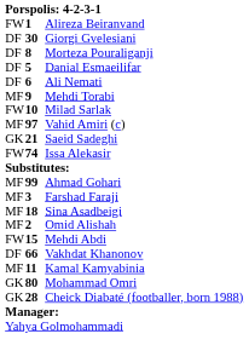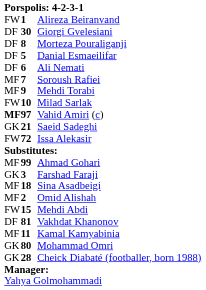 <table style="font-size: 100%" cellspacing="0" cellpadding="0" align=center>
 <tr>
 <td colspan="4"><strong>Porspolis: 4-2-3-1</strong></td>
 </tr>
 <tr>
 <th width=25></th>
 <th width=25></th>
 </tr>
 <tr>
 <td>FW</td>
 <td><strong>1</strong></td>
 <td> <a href='#'>Alireza Beiranvand</a></td>
 </tr>
 <tr>
 <td>DF</td>
 <td><strong>30</strong></td>
 <td> <a href='#'>Giorgi Gvelesiani</a></td>
 </tr>
 <tr>
 <td>DF</td>
 <td><strong>8</strong></td>
 <td> <a href='#'>Morteza Pouraliganji</a></td>
 </tr>
 <tr>
 <td>DF</td>
 <td><strong>5</strong></td>
 <td> <a href='#'>Danial Esmaeilifar</a></td>
 <td></td>
 <td></td>
 </tr>
 <tr>
 <td>DF</td>
 <td><strong>6</strong></td>
 <td> <a href='#'>Ali Nemati</a></td>
 <td></td>
 </tr>
 <tr>
 <td>MF</td>
+<td><strong>7</strong></td>
+<td> <a href='#'>Soroush Rafiei</a></td>
+<td></td>
+<td></td>
+</tr>
+<tr>
+<td>MF</td>
 <td><strong>9</strong></td>
 <td> <a href='#'>Mehdi Torabi</a></td>
 <td></td>
 <td></td>
 </tr>
 <tr>
 <td>FW</td>
 <td><strong>10</strong></td>
 <td> <a href='#'>Milad Sarlak</a></td>
 </tr>
 <tr>
-<td>MF</td>
+<td><strong>MF</strong></td>
 <td><strong>97</strong></td>
 <td> <a href='#'>Vahid Amiri</a> (<a href='#'>c</a>)</td>
 </tr>
 <tr>
 <td>GK</td>
 <td><strong>21</strong></td>
 <td> <a href='#'>Saeid Sadeghi</a></td>
 <td></td>
 <td></td>
 </tr>
 <tr>
 <td>FW</td>
-<td><strong>74</strong></td>
+<td><strong>72</strong></td>
 <td> <a href='#'>Issa Alekasir</a></td>
 <td></td>
 <td></td>
 </tr>
 <tr>
 <td colspan=3><strong>Substitutes:</strong></td>
 </tr>
 <tr>
 <td>MF</td>
 <td><strong>99</strong></td>
 <td> <a href='#'>Ahmad Gohari</a></td>
 </tr>
 <tr>
-<td>MF</td>
+<td>GK</td>
 <td><strong>3</strong></td>
 <td> <a href='#'>Farshad Faraji</a></td>
 <td></td>
 <td></td>
 </tr>
 <tr>
 <td>MF</td>
 <td><strong>18</strong></td>
 <td> <a href='#'>Sina Asadbeigi</a></td>
 <td></td>
 <td></td>
 </tr>
 <tr>
 <td>MF</td>
 <td><strong>2</strong></td>
 <td> <a href='#'>Omid Alishah</a></td>
 <td></td>
 <td></td>
 </tr>
 <tr>
 <td>FW</td>
 <td><strong>15</strong></td>
 <td> <a href='#'>Mehdi Abdi</a></td>
 <td></td>
 <td></td>
 </tr>
 <tr>
 <td>DF</td>
-<td><strong>66</strong></td>
+<td><strong>81</strong></td>
 <td> <a href='#'>Vakhdat Khanonov</a></td>
 </tr>
 <tr>
 <td>MF</td>
 <td><strong>11</strong></td>
 <td> <a href='#'>Kamal Kamyabinia</a></td>
 </tr>
 <tr>
 <td>GK</td>
 <td><strong>80</strong></td>
 <td> <a href='#'>Mohammad Omri</a></td>
 </tr>
 <tr>
 <td>GK</td>
 <td><strong>28</strong></td>
 <td> <a href='#'>Cheick Diabaté (footballer, born 1988)</a></td>
 </tr>
 <tr>
 <td colspan=3><strong>Manager:</strong></td>
 </tr>
 <tr>
 <td colspan=4> <a href='#'>Yahya Golmohammadi</a></td>
 </tr>
 </table>
